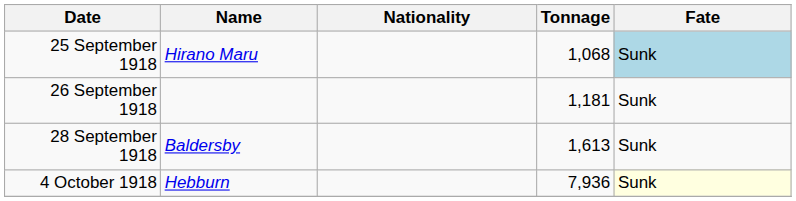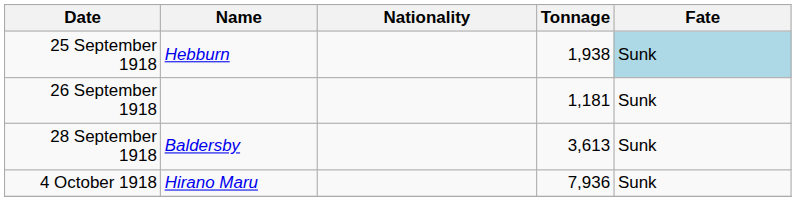 <table class="wikitable sortable">
 <tr>
 <th width="140px">Date</th>
 <th width="140px">Name</th>
 <th width="200px">Nationality</th>
 <th width="25px">Tonnage</th>
 <th width="160px">Fate</th>
 </tr>
 <tr>
 <td align="right">25 September 1918</td>
-<td align="left"><a href='#'><em>Hirano Maru</em></a></td>
+<td align="left"><a href='#'><em>Hebburn</em></a></td>
 <td align="left"></td>
-<td align="right">1,068</td>
+<td align="right">1,938</td>
 <td align="left" style="background: lightblue;">Sunk</td>
 </tr>
 <tr>
 <td align="right">26 September 1918</td>
 <td align="left"></td>
 <td align="left"></td>
 <td align="right">1,181</td>
 <td align="left">Sunk</td>
 </tr>
 <tr>
 <td align="right">28 September 1918</td>
 <td align="left"><a href='#'><em>Baldersby</em></a></td>
 <td align="left"></td>
-<td align="right">1,613</td>
+<td align="right">3,613</td>
 <td align="left">Sunk</td>
 </tr>
 <tr>
 <td align="right">4 October 1918</td>
-<td align="left"><a href='#'><em>Hebburn</em></a></td>
+<td align="left"><a href='#'><em>Hirano Maru</em></a></td>
 <td align="left"></td>
 <td align="right">7,936</td>
-<td align="left" style="background: lightyellow;">Sunk</td>
+<td align="left">Sunk</td>
 </tr>
 <tr>
 </tr>
 </table>
